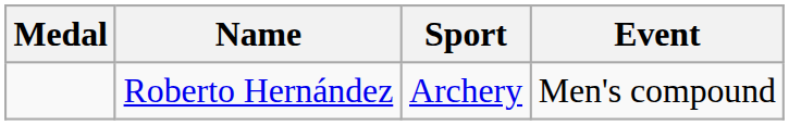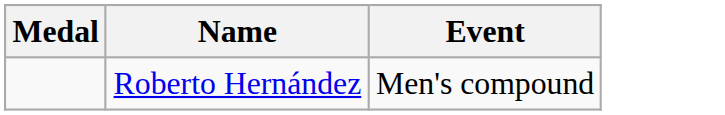 <table class="wikitable sortable" style="font-size: 95%;">
 <tr>
 <th>Medal</th>
 <th>Name</th>
-<th>Sport</th>
 <th>Event</th>
 </tr>
 <tr>
 <td></td>
 <td><a href='#'>Roberto Hernández</a></td>
-<td><a href='#'>Archery</a></td>
 <td>Men's compound</td>
 </tr>
 </table>
